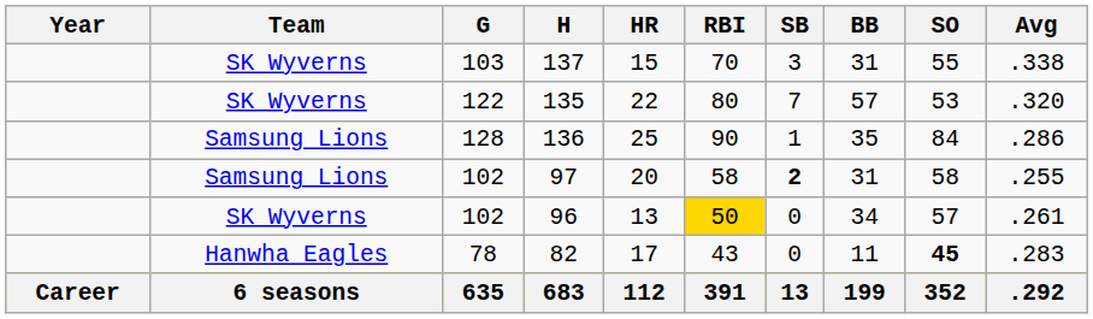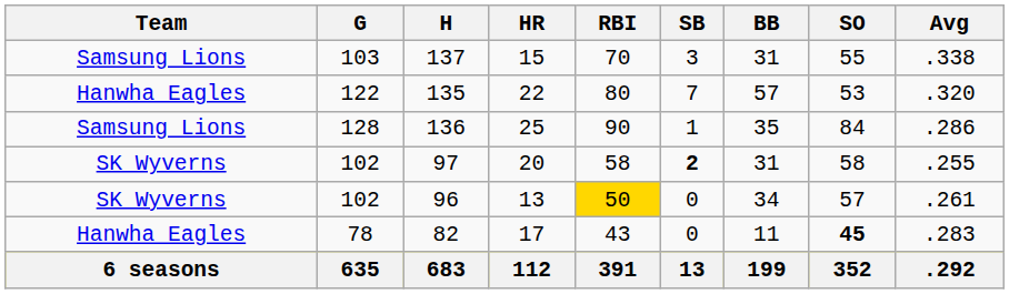 <table class="wikitable"  width = 600>
 <tr align="center">
-<th>Year</th>
 <th>Team</th>
 <th>G</th>
 <th>H</th>
 <th>HR</th>
 <th>RBI</th>
 <th>SB</th>
 <th>BB</th>
 <th>SO</th>
 <th>Avg</th>
 </tr>
 <tr align="center">
-<td></td>
-<td><a href='#'>SK Wyverns</a></td>
+<td><a href='#'>Samsung Lions</a></td>
 <td>103</td>
 <td>137</td>
 <td>15</td>
 <td>70</td>
 <td>3</td>
 <td>31</td>
 <td>55</td>
 <td>.338</td>
 </tr>
 <tr align="center">
-<td></td>
-<td><a href='#'>SK Wyverns</a></td>
+<td><a href='#'>Hanwha Eagles</a></td>
 <td>122</td>
 <td>135</td>
 <td>22</td>
 <td>80</td>
 <td>7</td>
 <td>57</td>
 <td>53</td>
 <td>.320</td>
 </tr>
 <tr align="center">
-<td></td>
 <td><a href='#'>Samsung Lions</a></td>
 <td>128</td>
 <td>136</td>
 <td>25</td>
 <td>90</td>
 <td>1</td>
 <td>35</td>
 <td>84</td>
 <td>.286</td>
 </tr>
 <tr align="center">
-<td></td>
-<td><a href='#'>Samsung Lions</a></td>
+<td><a href='#'>SK Wyverns</a></td>
 <td>102</td>
 <td>97</td>
 <td>20</td>
 <td>58</td>
 <td><strong>2</strong></td>
 <td>31</td>
 <td>58</td>
 <td>.255</td>
 </tr>
 <tr align="center">
-<td></td>
 <td><a href='#'>SK Wyverns</a></td>
 <td>102</td>
 <td>96</td>
 <td>13</td>
 <td style="background: gold;">50</td>
 <td>0</td>
 <td>34</td>
 <td>57</td>
 <td>.261</td>
 </tr>
 <tr align="center">
-<td></td>
 <td><a href='#'>Hanwha Eagles</a></td>
 <td>78</td>
 <td>82</td>
 <td>17</td>
 <td>43</td>
 <td>0</td>
 <td>11</td>
 <td><strong>45</strong></td>
 <td>.283</td>
 </tr>
 <tr style="color:black; background-color:yellow" align="center">
-<th>Career</th>
 <th>6 seasons</th>
 <th>635</th>
 <th>683</th>
 <th>112</th>
 <th>391</th>
 <th>13</th>
 <th>199</th>
 <th>352</th>
 <th>.292</th>
 </tr>
 </table>
